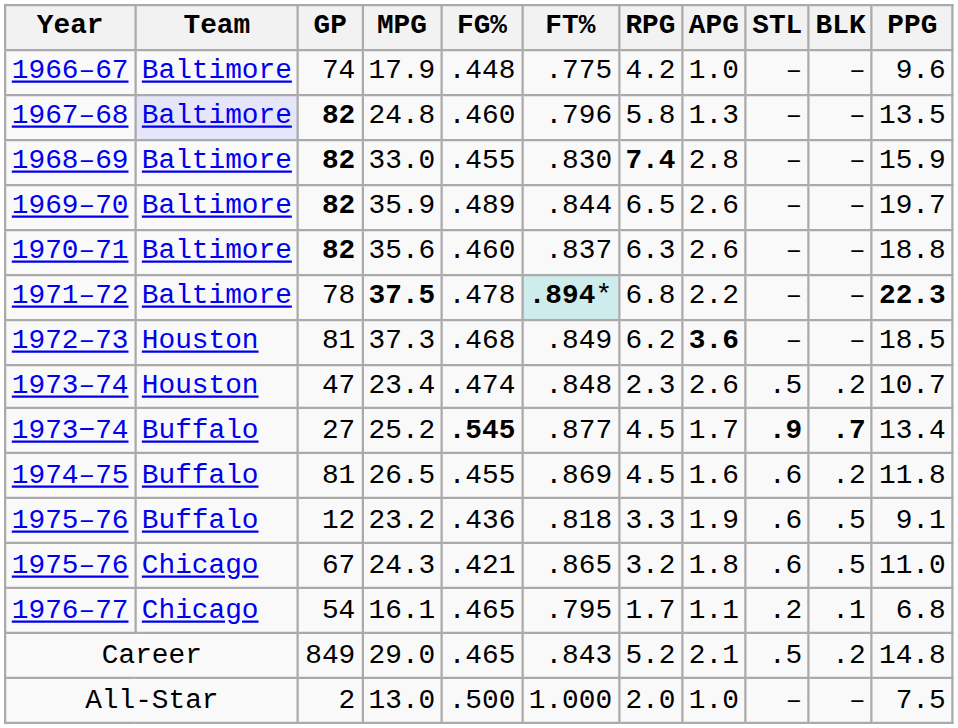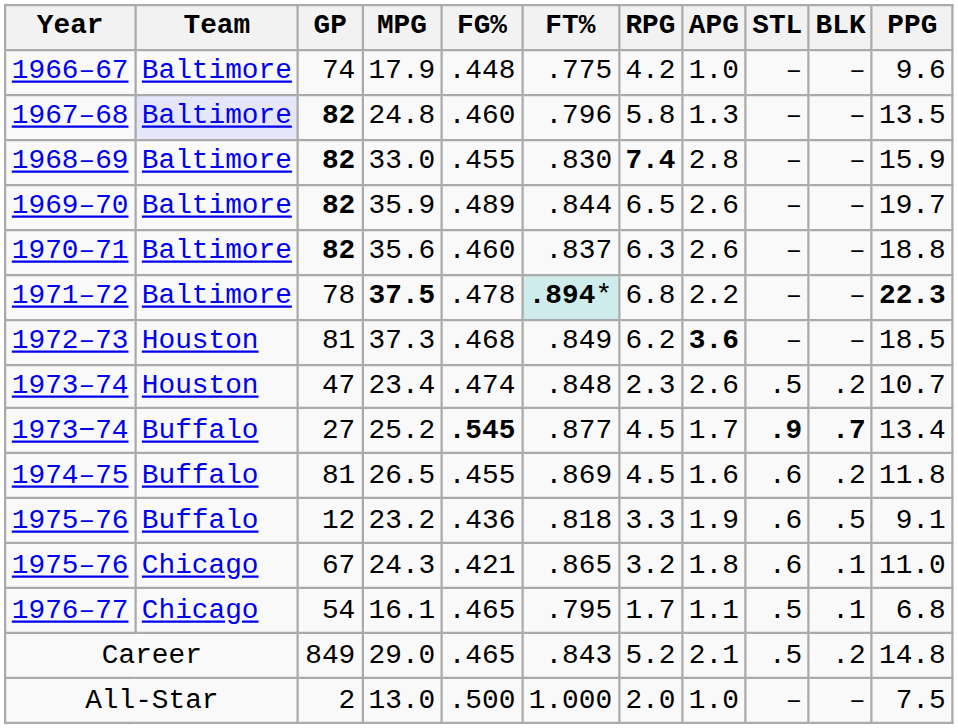 <table class="wikitable sortable" style="font-size:95%; text-align:right;">
 <tr>
 <th>Year</th>
 <th>Team</th>
 <th>GP</th>
 <th>MPG</th>
 <th>FG%</th>
 <th>FT%</th>
 <th>RPG</th>
 <th>APG</th>
 <th>STL</th>
 <th>BLK</th>
 <th>PPG</th>
 </tr>
 <tr>
 <td style="text-align:left;"><a href='#'>1966–67</a></td>
 <td style="text-align:left;"><a href='#'>Baltimore</a></td>
 <td>74</td>
 <td>17.9</td>
 <td>.448</td>
 <td>.775</td>
 <td>4.2</td>
 <td>1.0</td>
 <td>–</td>
 <td>–</td>
 <td>9.6</td>
 </tr>
 <tr>
 <td style="text-align:left;"><a href='#'>1967–68</a></td>
 <td style="background: lavender; text-align:left;"><a href='#'>Baltimore</a></td>
 <td><strong>82</strong></td>
 <td>24.8</td>
 <td>.460</td>
 <td>.796</td>
 <td>5.8</td>
 <td>1.3</td>
 <td>–</td>
 <td>–</td>
 <td>13.5</td>
 </tr>
 <tr>
 <td style="text-align:left;"><a href='#'>1968–69</a></td>
 <td style="text-align:left;"><a href='#'>Baltimore</a></td>
 <td><strong>82</strong></td>
 <td>33.0</td>
 <td>.455</td>
 <td>.830</td>
 <td><strong>7.4</strong></td>
 <td>2.8</td>
 <td>–</td>
 <td>–</td>
 <td>15.9</td>
 </tr>
 <tr>
 <td style="text-align:left;"><a href='#'>1969–70</a></td>
 <td style="text-align:left;"><a href='#'>Baltimore</a></td>
 <td><strong>82</strong></td>
 <td>35.9</td>
 <td>.489</td>
 <td>.844</td>
 <td>6.5</td>
 <td>2.6</td>
 <td>–</td>
 <td>–</td>
 <td>19.7</td>
 </tr>
 <tr>
 <td style="text-align:left;"><a href='#'>1970–71</a></td>
 <td style="text-align:left;"><a href='#'>Baltimore</a></td>
 <td><strong>82</strong></td>
 <td>35.6</td>
 <td>.460</td>
 <td>.837</td>
 <td>6.3</td>
 <td>2.6</td>
 <td>–</td>
 <td>–</td>
 <td>18.8</td>
 </tr>
 <tr>
 <td style="text-align:left;"><a href='#'>1971–72</a></td>
 <td style="text-align:left;"><a href='#'>Baltimore</a></td>
 <td>78</td>
 <td><strong>37.5</strong></td>
 <td>.478</td>
 <td style="background:#cfecec;"><strong>.894</strong>*</td>
 <td>6.8</td>
 <td>2.2</td>
 <td>–</td>
 <td>–</td>
 <td><strong>22.3</strong></td>
 </tr>
 <tr>
 <td style="text-align:left;"><a href='#'>1972–73</a></td>
 <td style="text-align:left;"><a href='#'>Houston</a></td>
 <td>81</td>
 <td>37.3</td>
 <td>.468</td>
 <td>.849</td>
 <td>6.2</td>
 <td><strong>3.6</strong></td>
 <td>–</td>
 <td>–</td>
 <td>18.5</td>
 </tr>
 <tr>
 <td style="text-align:left;"><a href='#'>1973–74</a></td>
 <td style="text-align:left;"><a href='#'>Houston</a></td>
 <td>47</td>
 <td>23.4</td>
 <td>.474</td>
 <td>.848</td>
 <td>2.3</td>
 <td>2.6</td>
 <td>.5</td>
 <td>.2</td>
 <td>10.7</td>
 </tr>
 <tr>
 <td style="text-align:left;"><a href='#'>1973−74</a></td>
 <td style="text-align:left;"><a href='#'>Buffalo</a></td>
 <td>27</td>
 <td>25.2</td>
 <td><strong>.545</strong></td>
 <td>.877</td>
 <td>4.5</td>
 <td>1.7</td>
 <td><strong>.9</strong></td>
 <td><strong>.7</strong></td>
 <td>13.4</td>
 </tr>
 <tr>
 <td style="text-align:left;"><a href='#'>1974–75</a></td>
 <td style="text-align:left;"><a href='#'>Buffalo</a></td>
 <td>81</td>
 <td>26.5</td>
 <td>.455</td>
 <td>.869</td>
 <td>4.5</td>
 <td>1.6</td>
 <td>.6</td>
 <td>.2</td>
 <td>11.8</td>
 </tr>
 <tr>
 <td style="text-align:left;"><a href='#'>1975–76</a></td>
 <td style="text-align:left;"><a href='#'>Buffalo</a></td>
 <td>12</td>
 <td>23.2</td>
 <td>.436</td>
 <td>.818</td>
 <td>3.3</td>
 <td>1.9</td>
 <td>.6</td>
 <td>.5</td>
 <td>9.1</td>
 </tr>
 <tr>
 <td style="text-align:left;"><a href='#'>1975–76</a></td>
 <td style="text-align:left;"><a href='#'>Chicago</a></td>
 <td>67</td>
 <td>24.3</td>
 <td>.421</td>
 <td>.865</td>
 <td>3.2</td>
 <td>1.8</td>
 <td>.6</td>
-<td>.5</td>
+<td>.1</td>
 <td>11.0</td>
 </tr>
 <tr>
 <td style="text-align:left;"><a href='#'>1976–77</a></td>
 <td style="text-align:left;"><a href='#'>Chicago</a></td>
 <td>54</td>
 <td>16.1</td>
 <td>.465</td>
 <td>.795</td>
 <td>1.7</td>
 <td>1.1</td>
-<td>.2</td>
+<td>.5</td>
 <td>.1</td>
 <td>6.8</td>
 </tr>
 <tr class="sortbottom">
 <td colspan="2" style="text-align:center;">Career</td>
 <td>849</td>
 <td>29.0</td>
 <td>.465</td>
 <td>.843</td>
 <td>5.2</td>
 <td>2.1</td>
 <td>.5</td>
 <td>.2</td>
 <td>14.8</td>
 </tr>
 <tr class="sortbottom">
 <td colspan="2" style="text-align:center;">All-Star</td>
 <td>2</td>
 <td>13.0</td>
 <td>.500</td>
 <td>1.000</td>
 <td>2.0</td>
 <td>1.0</td>
 <td>–</td>
 <td>–</td>
 <td>7.5</td>
 </tr>
 </table>
